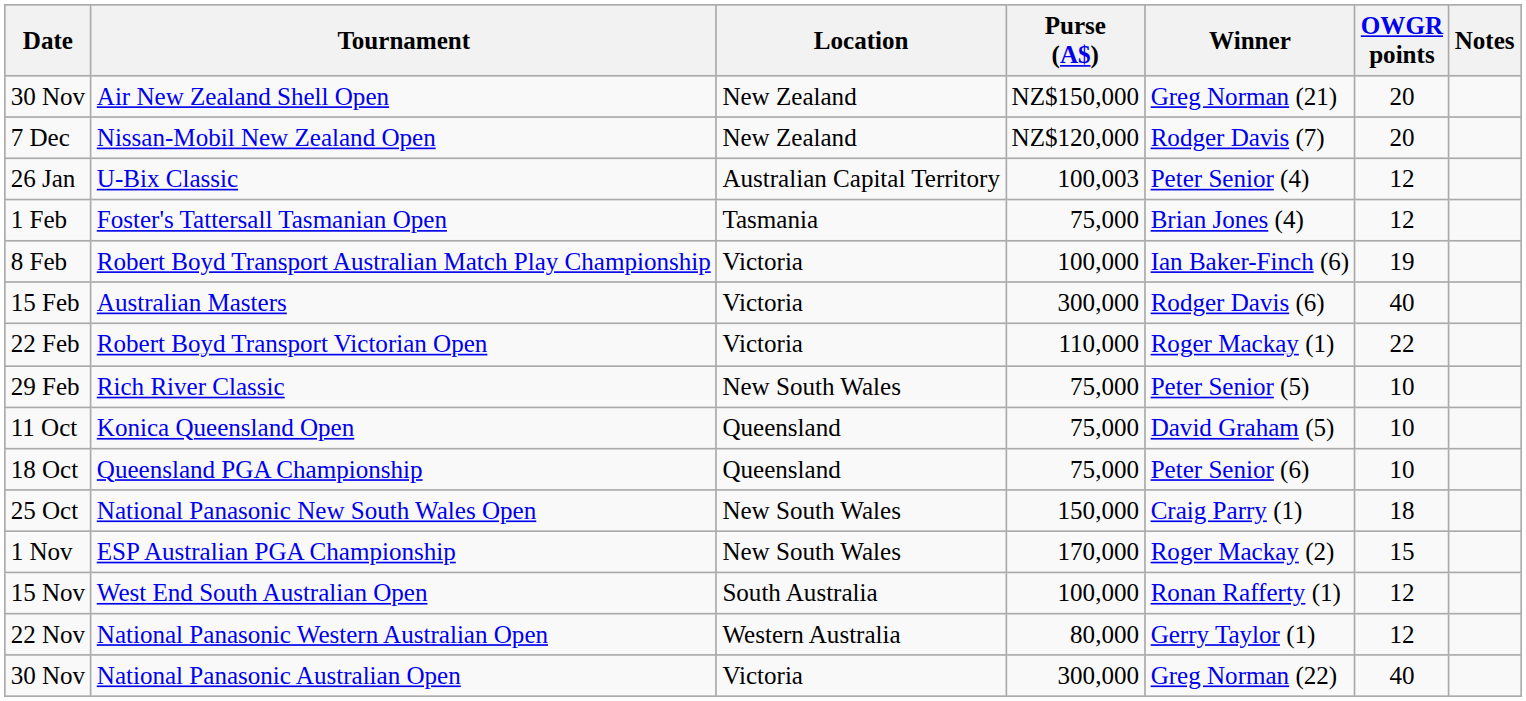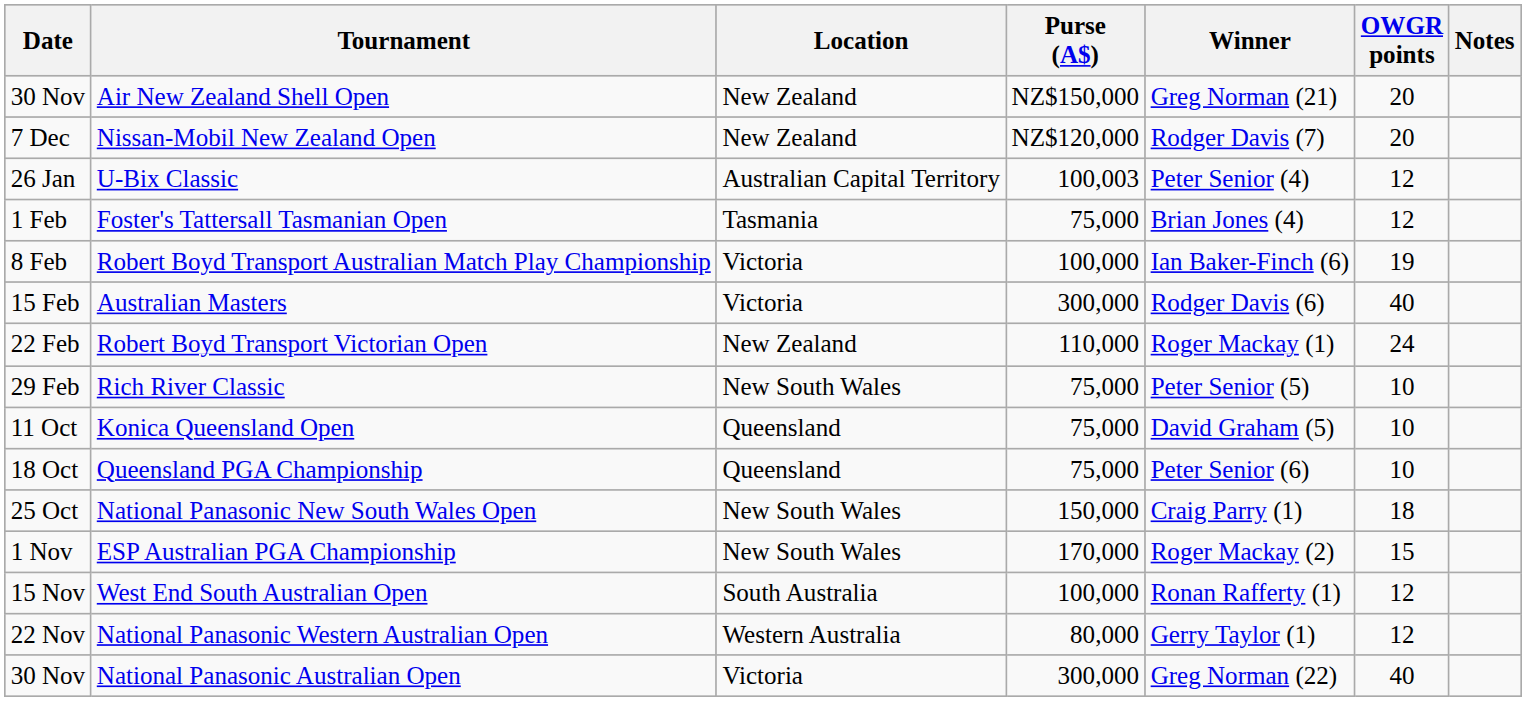 <table class="wikitable" style="font-size:95%">
 <tr>
 <th>Date</th>
 <th>Tournament</th>
 <th>Location</th>
 <th>Purse<br>(<a href='#'>A$</a>)</th>
 <th>Winner</th>
 <th><a href='#'>OWGR</a><br>points</th>
 <th>Notes</th>
 </tr>
 <tr>
 <td>30 Nov</td>
 <td><a href='#'>Air New Zealand Shell Open</a></td>
 <td>New Zealand</td>
 <td align=right>NZ$150,000</td>
 <td> <a href='#'>Greg Norman</a> (21)</td>
 <td align=center>20</td>
 <td></td>
 </tr>
 <tr>
 <td>7 Dec</td>
 <td><a href='#'>Nissan-Mobil New Zealand Open</a></td>
 <td>New Zealand</td>
 <td align=right>NZ$120,000</td>
 <td> <a href='#'>Rodger Davis</a> (7)</td>
 <td align=center>20</td>
 <td></td>
 </tr>
 <tr>
 <td>26 Jan</td>
 <td><a href='#'>U-Bix Classic</a></td>
 <td>Australian Capital Territory</td>
 <td align=right>100,003</td>
 <td> <a href='#'>Peter Senior</a> (4)</td>
 <td align=center>12</td>
 <td></td>
 </tr>
 <tr>
 <td>1 Feb</td>
 <td><a href='#'>Foster's Tattersall Tasmanian Open</a></td>
 <td>Tasmania</td>
 <td align=right>75,000</td>
 <td> <a href='#'>Brian Jones</a> (4)</td>
 <td align=center>12</td>
 <td></td>
 </tr>
 <tr>
 <td>8 Feb</td>
 <td><a href='#'>Robert Boyd Transport Australian Match Play Championship</a></td>
 <td>Victoria</td>
 <td align=right>100,000</td>
 <td> <a href='#'>Ian Baker-Finch</a> (6)</td>
 <td align=center>19</td>
 <td></td>
 </tr>
 <tr>
 <td>15 Feb</td>
 <td><a href='#'>Australian Masters</a></td>
 <td>Victoria</td>
 <td align=right>300,000</td>
 <td> <a href='#'>Rodger Davis</a> (6)</td>
 <td align=center>40</td>
 <td></td>
 </tr>
 <tr>
 <td>22 Feb</td>
 <td><a href='#'>Robert Boyd Transport Victorian Open</a></td>
-<td>Victoria</td>
+<td>New Zealand</td>
 <td align=right>110,000</td>
 <td> <a href='#'>Roger Mackay</a> (1)</td>
-<td align=center>22</td>
+<td align=center>24</td>
 <td></td>
 </tr>
 <tr>
 <td>29 Feb</td>
 <td><a href='#'>Rich River Classic</a></td>
 <td>New South Wales</td>
 <td align=right>75,000</td>
 <td> <a href='#'>Peter Senior</a> (5)</td>
 <td align=center>10</td>
 <td></td>
 </tr>
 <tr>
 <td>11 Oct</td>
 <td><a href='#'>Konica Queensland Open</a></td>
 <td>Queensland</td>
 <td align=right>75,000</td>
 <td> <a href='#'>David Graham</a> (5)</td>
 <td align=center>10</td>
 <td></td>
 </tr>
 <tr>
 <td>18 Oct</td>
 <td><a href='#'>Queensland PGA Championship</a></td>
 <td>Queensland</td>
 <td align=right>75,000</td>
 <td> <a href='#'>Peter Senior</a> (6)</td>
 <td align=center>10</td>
 <td></td>
 </tr>
 <tr>
 <td>25 Oct</td>
 <td><a href='#'>National Panasonic New South Wales Open</a></td>
 <td>New South Wales</td>
 <td align=right>150,000</td>
 <td> <a href='#'>Craig Parry</a> (1)</td>
 <td align=center>18</td>
 <td></td>
 </tr>
 <tr>
 <td>1 Nov</td>
 <td><a href='#'>ESP Australian PGA Championship</a></td>
 <td>New South Wales</td>
 <td align=right>170,000</td>
 <td> <a href='#'>Roger Mackay</a> (2)</td>
 <td align=center>15</td>
 <td></td>
 </tr>
 <tr>
 <td>15 Nov</td>
 <td><a href='#'>West End South Australian Open</a></td>
 <td>South Australia</td>
 <td align=right>100,000</td>
 <td> <a href='#'>Ronan Rafferty</a> (1)</td>
 <td align=center>12</td>
 <td></td>
 </tr>
 <tr>
 <td>22 Nov</td>
 <td><a href='#'>National Panasonic Western Australian Open</a></td>
 <td>Western Australia</td>
 <td align=right>80,000</td>
 <td> <a href='#'>Gerry Taylor</a> (1)</td>
 <td align=center>12</td>
 <td></td>
 </tr>
 <tr>
 <td>30 Nov</td>
 <td><a href='#'>National Panasonic Australian Open</a></td>
 <td>Victoria</td>
 <td align=right>300,000</td>
 <td> <a href='#'>Greg Norman</a> (22)</td>
 <td align=center>40</td>
 <td></td>
 </tr>
 </table>
